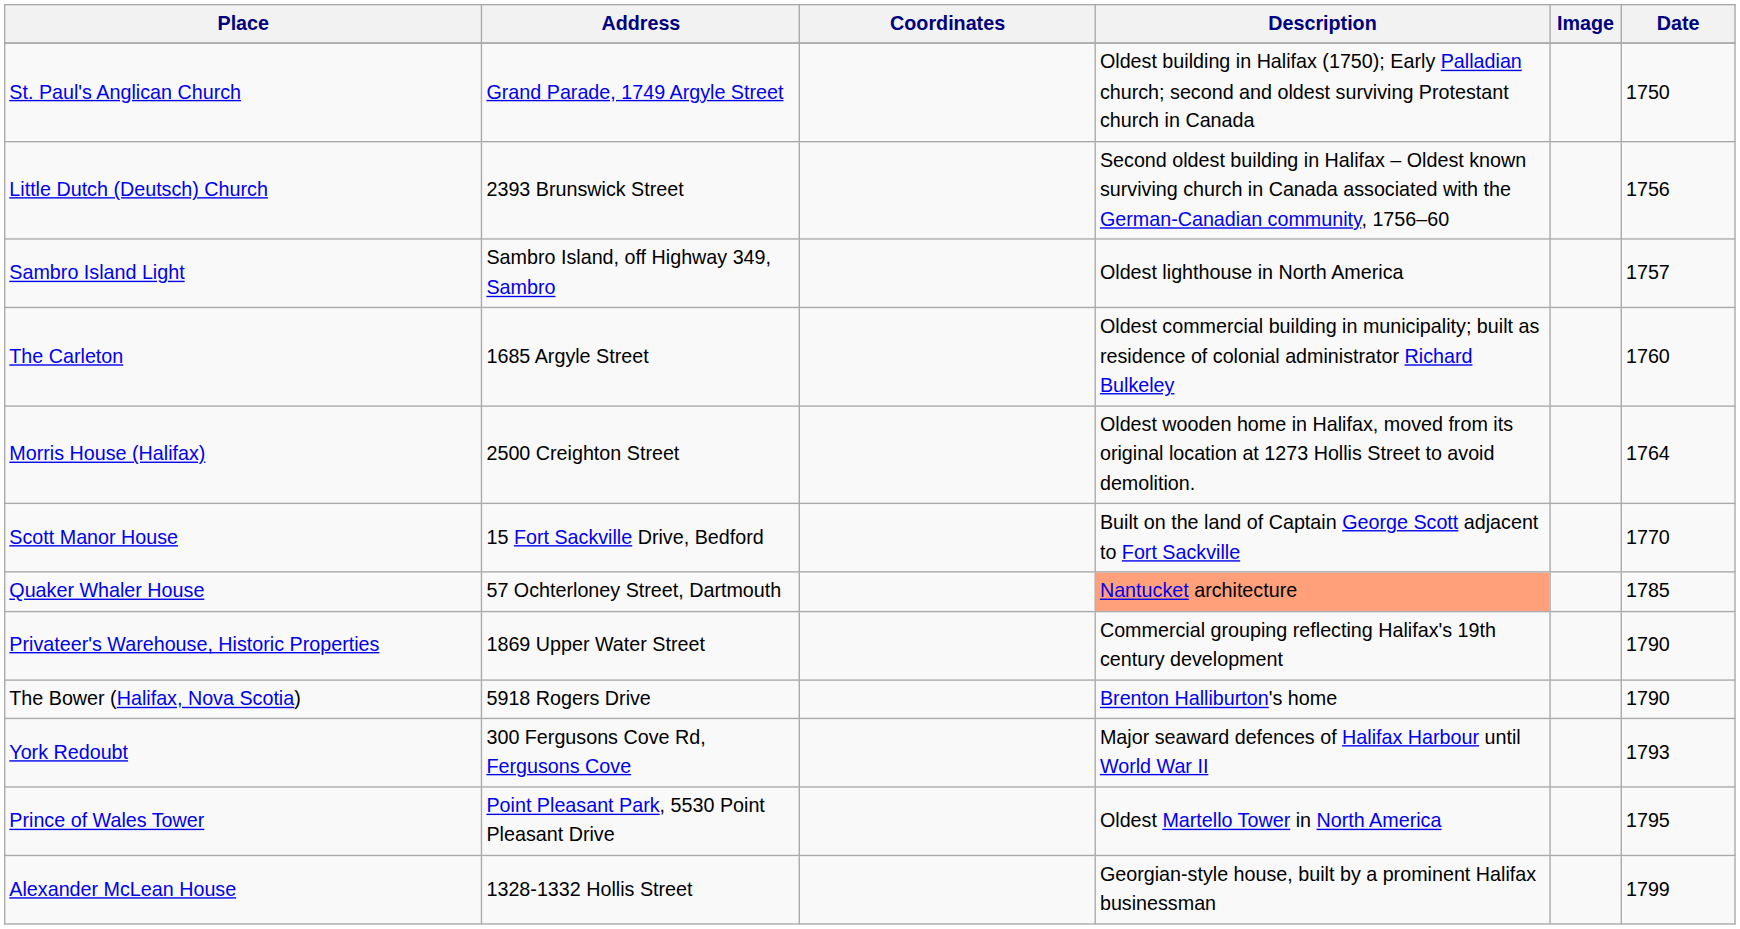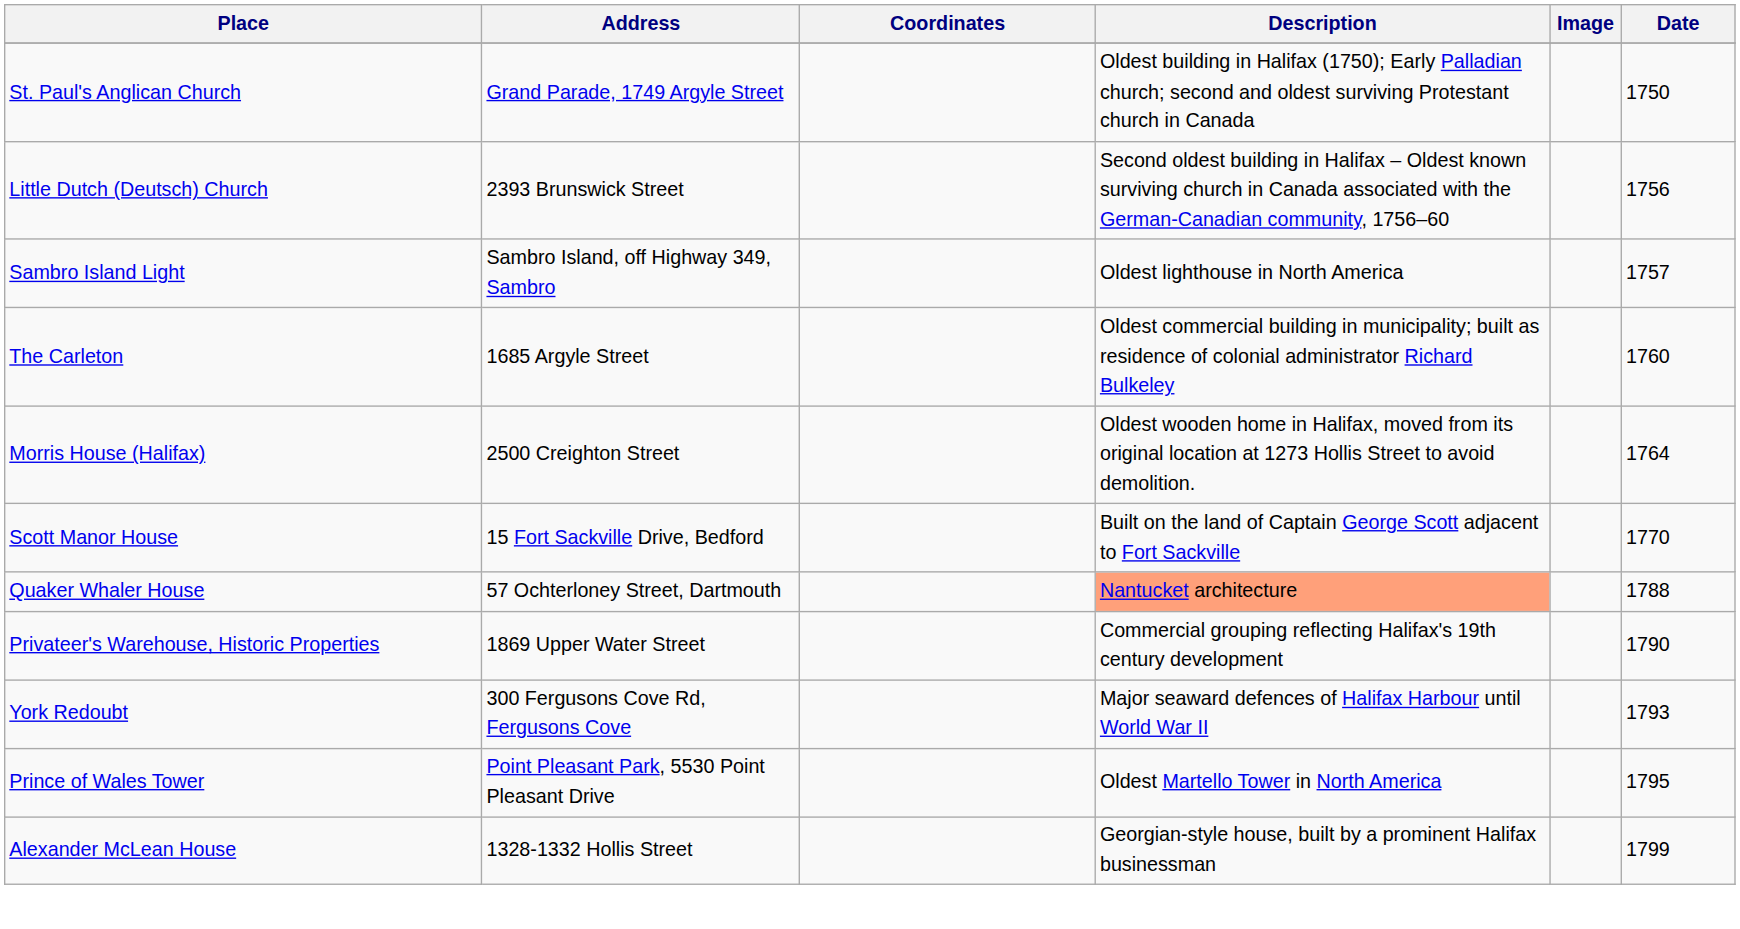 <table class="wikitable sortable" style="font-size:90%;width:100%;border:0px;line-height:150%;">
 <tr>
 <th style="background-color:#f2f2f2; color: #000080" width="21%">Place</th>
 <th style="background-color:#f2f2f2; color: #000080" width="14%">Address</th>
 <th style="background-color:#f2f2f2; color: #000080" width="13%">Coordinates</th>
 <th style="background-color:#f2f2f2; color: #000080" width="20%" class="unsortable">Description</th>
 <th style="background-color:#f2f2f2; color: #000080" width="1%" class="unsortable">Image</th>
 <th style="background-color:#f2f2f2; color: #000080" width="5%">Date</th>
 </tr>
 <tr>
 </tr>
 <tr>
 <td><a href='#'>St. Paul's Anglican Church</a></td>
 <td><a href='#'>Grand Parade, 1749 Argyle Street</a></td>
 <td></td>
 <td>Oldest building in Halifax (1750); Early <a href='#'>Palladian</a> church; second and oldest surviving Protestant church in Canada</td>
 <td></td>
 <td>1750</td>
 </tr>
 <tr>
 <td><a href='#'>Little Dutch (Deutsch) Church</a></td>
 <td>2393 Brunswick Street</td>
 <td></td>
 <td>Second oldest building in Halifax – Oldest known surviving church in Canada associated with the <a href='#'>German-Canadian community</a>, 1756–60</td>
 <td></td>
 <td>1756</td>
 </tr>
 <tr>
 <td><a href='#'>Sambro Island Light</a></td>
 <td>Sambro Island, off Highway 349, <a href='#'>Sambro</a></td>
 <td></td>
 <td>Oldest lighthouse in North America</td>
 <td></td>
 <td>1757</td>
 </tr>
 <tr>
 <td><a href='#'>The Carleton</a></td>
 <td>1685 Argyle Street</td>
 <td></td>
 <td>Oldest commercial building in municipality; built as residence of colonial administrator <a href='#'>Richard Bulkeley</a></td>
 <td></td>
 <td>1760</td>
 </tr>
 <tr>
 <td><a href='#'>Morris House (Halifax)</a></td>
 <td>2500 Creighton Street</td>
 <td></td>
 <td>Oldest wooden home in Halifax, moved from its original location at 1273 Hollis Street to avoid demolition.</td>
 <td></td>
 <td>1764</td>
 </tr>
 <tr>
 <td><a href='#'>Scott Manor House</a></td>
 <td>15 <a href='#'>Fort Sackville</a> Drive, Bedford</td>
 <td></td>
 <td>Built on the land of Captain <a href='#'>George Scott</a> adjacent to <a href='#'>Fort Sackville</a></td>
 <td></td>
 <td>1770</td>
 </tr>
 <tr>
 <td><a href='#'>Quaker Whaler House</a></td>
 <td>57 Ochterloney Street, Dartmouth</td>
 <td></td>
 <td style="background: lightsalmon;"><a href='#'>Nantucket</a> architecture</td>
 <td></td>
-<td>1785</td>
+<td>1788</td>
 </tr>
 <tr>
 <td><a href='#'>Privateer's Warehouse, Historic Properties</a></td>
 <td>1869 Upper Water Street</td>
 <td></td>
 <td>Commercial grouping reflecting Halifax's 19th century development</td>
-<td></td>
-<td>1790</td>
-</tr>
-<tr>
-<td>The Bower (<a href='#'>Halifax, Nova Scotia</a>)</td>
-<td>5918 Rogers Drive</td>
-<td></td>
-<td><a href='#'>Brenton Halliburton</a>'s home</td>
 <td></td>
 <td>1790</td>
 </tr>
 <tr>
 <td><a href='#'>York Redoubt</a></td>
 <td>300 Fergusons Cove Rd, <a href='#'>Fergusons Cove</a></td>
 <td></td>
 <td>Major seaward defences of <a href='#'>Halifax Harbour</a> until <a href='#'>World War II</a></td>
 <td></td>
 <td>1793</td>
 </tr>
 <tr>
 <td><a href='#'>Prince of Wales Tower</a></td>
 <td><a href='#'>Point Pleasant Park</a>, 5530 Point Pleasant Drive</td>
 <td></td>
 <td>Oldest <a href='#'>Martello Tower</a> in <a href='#'>North America</a></td>
 <td></td>
 <td>1795</td>
 </tr>
 <tr>
 <td><a href='#'>Alexander McLean House</a></td>
 <td>1328-1332 Hollis Street</td>
 <td></td>
 <td>Georgian-style house, built by a prominent Halifax businessman</td>
 <td></td>
 <td>1799</td>
 </tr>
 </table>
